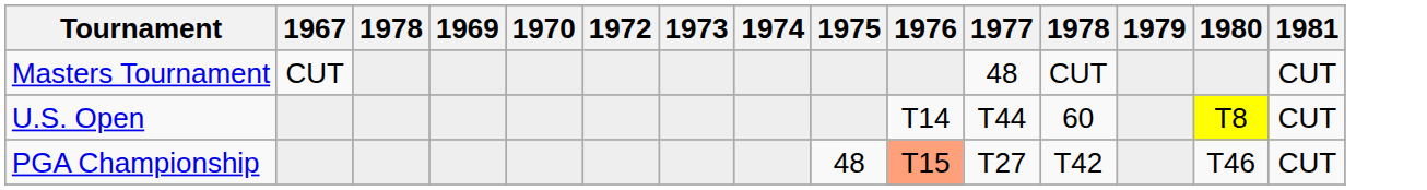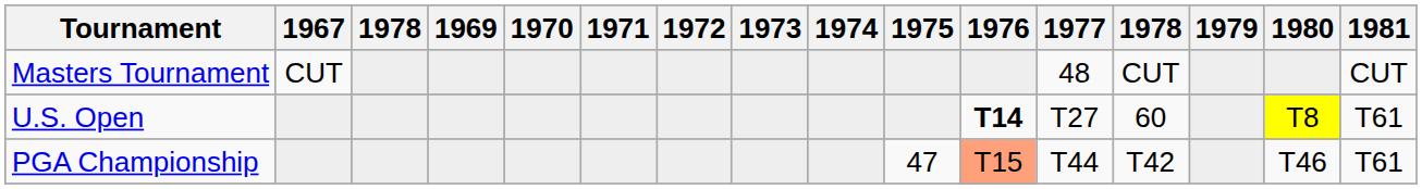 <table class="wikitable" style="font-size:95%;text-align:center;">
 <tr>
 <th>Tournament</th>
 <th>1967</th>
 <th>1978</th>
 <th>1969</th>
 <th>1970</th>
+<th>1971</th>
 <th>1972</th>
 <th>1973</th>
 <th>1974</th>
 <th>1975</th>
 <th>1976</th>
 <th>1977</th>
 <th>1978</th>
 <th>1979</th>
 <th>1980</th>
 <th>1981</th>
 </tr>
 <tr>
 <td align=left><a href='#'>Masters Tournament</a></td>
 <td>CUT</td>
+<td style="background:#eeeeee;"></td>
 <td style="background:#eeeeee;"></td>
 <td style="background:#eeeeee;"></td>
 <td style="background:#eeeeee;"></td>
 <td style="background:#eeeeee;"></td>
 <td style="background:#eeeeee;"></td>
 <td style="background:#eeeeee;"></td>
 <td style="background:#eeeeee;"></td>
 <td style="background:#eeeeee;"></td>
 <td>48</td>
 <td>CUT</td>
 <td style="background:#eeeeee;"></td>
 <td style="background:#eeeeee;"></td>
 <td>CUT</td>
 </tr>
 <tr>
 <td align=left><a href='#'>U.S. Open</a></td>
 <td style="background:#eeeeee;"></td>
 <td style="background:#eeeeee;"></td>
 <td style="background:#eeeeee;"></td>
 <td style="background:#eeeeee;"></td>
 <td style="background:#eeeeee;"></td>
 <td style="background:#eeeeee;"></td>
 <td style="background:#eeeeee;"></td>
 <td style="background:#eeeeee;"></td>
-<td>T14</td>
-<td>T44</td>
+<td style="background:#eeeeee;"></td>
+<td><strong>T14</strong></td>
+<td>T27</td>
 <td>60</td>
 <td style="background:#eeeeee;"></td>
 <td style="background:yellow;">T8</td>
-<td>CUT</td>
+<td>T61</td>
 </tr>
 <tr>
 <td align=left><a href='#'>PGA Championship</a></td>
 <td style="background:#eeeeee;"></td>
 <td style="background:#eeeeee;"></td>
 <td style="background:#eeeeee;"></td>
 <td style="background:#eeeeee;"></td>
 <td style="background:#eeeeee;"></td>
 <td style="background:#eeeeee;"></td>
 <td style="background:#eeeeee;"></td>
-<td>48</td>
+<td style="background:#eeeeee;"></td>
+<td>47</td>
 <td style="background: lightsalmon;">T15</td>
-<td>T27</td>
+<td>T44</td>
 <td>T42</td>
 <td style="background:#eeeeee;"></td>
 <td>T46</td>
-<td>CUT</td>
+<td>T61</td>
 </tr>
 </table>
